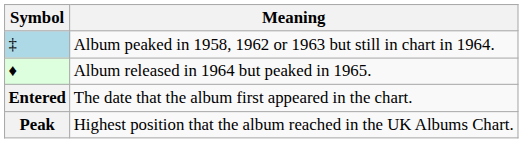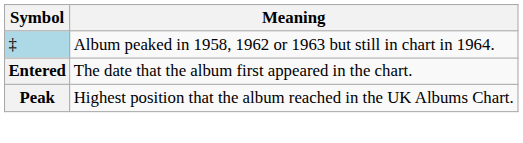 <table Class="wikitable">
 <tr>
 <th>Symbol</th>
 <th>Meaning</th>
 </tr>
 <tr>
 <td bgcolor=lightblue>‡</td>
 <td>Album peaked in 1958, 1962 or 1963 but still in chart in 1964.</td>
 </tr>
 <tr>
-<td bgcolor=#DDFFDD>♦</td>
-<td>Album released in 1964 but peaked in 1965.</td>
-</tr>
-<tr>
 <th>Entered</th>
 <td>The date that the album first appeared in the chart.</td>
 </tr>
 <tr>
 <th>Peak</th>
 <td>Highest position that the album reached in the UK Albums Chart.</td>
 </tr>
 </table>
